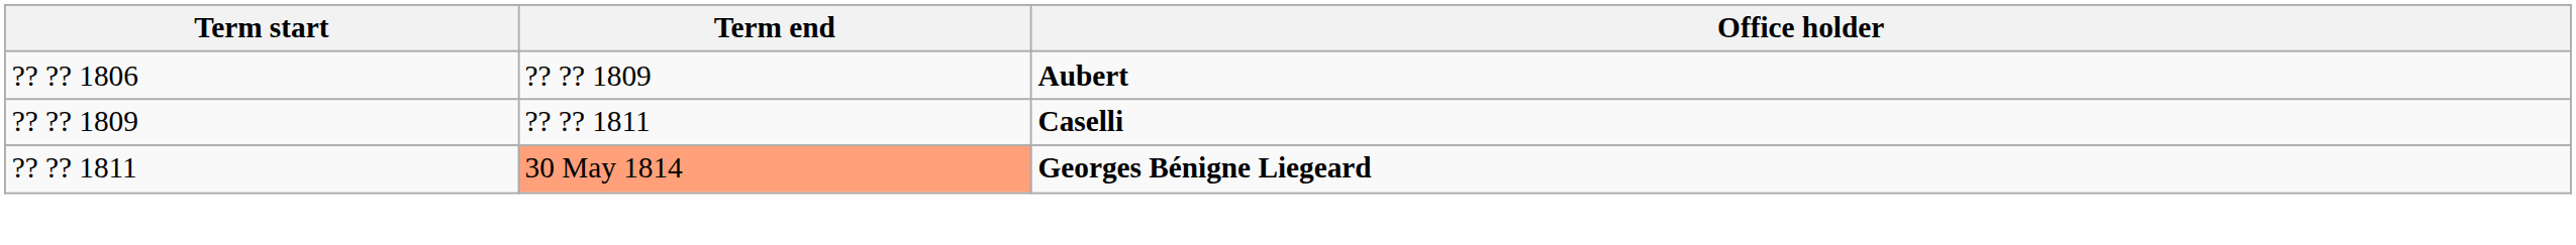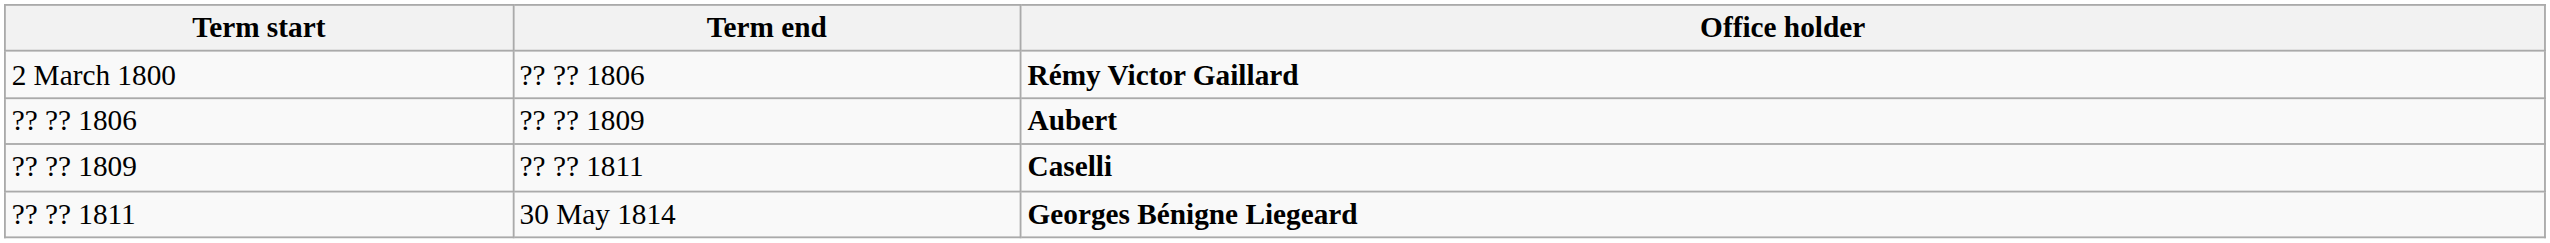 <table class="wikitable" style="width: 70%;">
 <tr>
 <th align="left" style="width: 20%;">Term start</th>
 <th align="left" style="width: 20%;">Term end</th>
 <th align="left">Office holder</th>
+</tr>
+<tr valign="top">
+<td>2 March 1800</td>
+<td>?? ?? 1806</td>
+<td><strong>Rémy Victor Gaillard</strong></td>
 </tr>
 <tr valign="top">
 <td>?? ?? 1806</td>
 <td>?? ?? 1809</td>
 <td><strong>Aubert</strong></td>
 </tr>
 <tr valign="top">
 <td>?? ?? 1809</td>
 <td>?? ?? 1811</td>
 <td><strong>Caselli</strong></td>
 </tr>
 <tr valign="top">
 <td>?? ?? 1811</td>
-<td style="background: lightsalmon;">30 May 1814</td>
+<td>30 May 1814</td>
 <td><strong>Georges Bénigne Liegeard</strong></td>
 </tr>
 </table>
